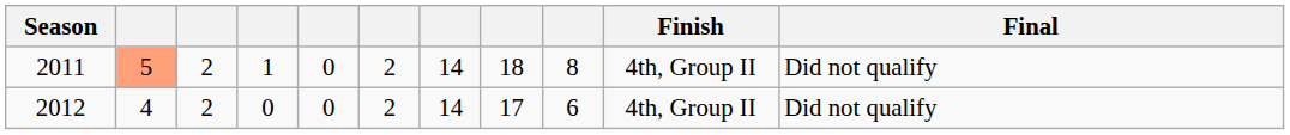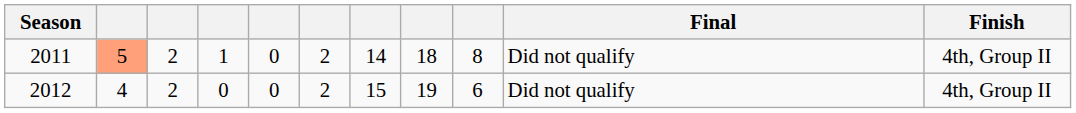 <table class="wikitable" style="text-align:center;font-size:95%;">
 <tr>
 <th width=60>Season</th>
 <th width=30></th>
 <th width=30></th>
 <th width=30></th>
 <th width=30></th>
 <th width=30></th>
 <th width=30></th>
 <th width=30></th>
 <th width=30></th>
+<th width=300>Final</th>
 <th width=100>Finish</th>
-<th width=300>Final</th>
 </tr>
 <tr>
 <td>2011</td>
 <td style="background: lightsalmon;">5</td>
 <td>2</td>
 <td>1</td>
 <td>0</td>
 <td>2</td>
 <td>14</td>
 <td>18</td>
 <td>8</td>
+<td align="left">Did not qualify</td>
 <td>4th, Group II</td>
-<td align="left">Did not qualify</td>
 </tr>
 <tr>
 <td>2012</td>
 <td>4</td>
 <td>2</td>
 <td>0</td>
 <td>0</td>
 <td>2</td>
-<td>14</td>
-<td>17</td>
+<td>15</td>
+<td>19</td>
 <td>6</td>
+<td align="left">Did not qualify</td>
 <td>4th, Group II</td>
-<td align="left">Did not qualify</td>
 </tr>
 </table>
